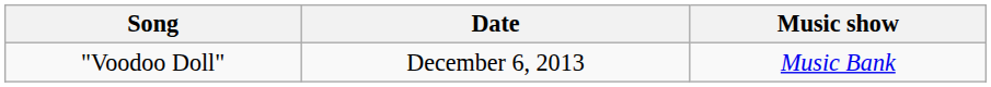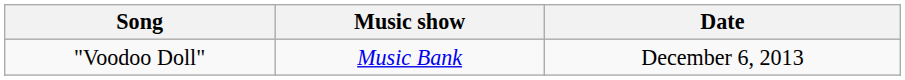 <table class="wikitable" style="text-align:center; width:650px;">
 <tr>
 <th style="width:150px;">Song</th>
+<th style="width:150px;">Music show</th>
 <th style="width:200px;">Date</th>
-<th style="width:150px;">Music show</th>
 </tr>
 <tr>
 <td>"Voodoo Doll"</td>
+<td><em><a href='#'>Music Bank</a></em></td>
 <td>December 6, 2013</td>
-<td><em><a href='#'>Music Bank</a></em></td>
 </tr>
 </table>
